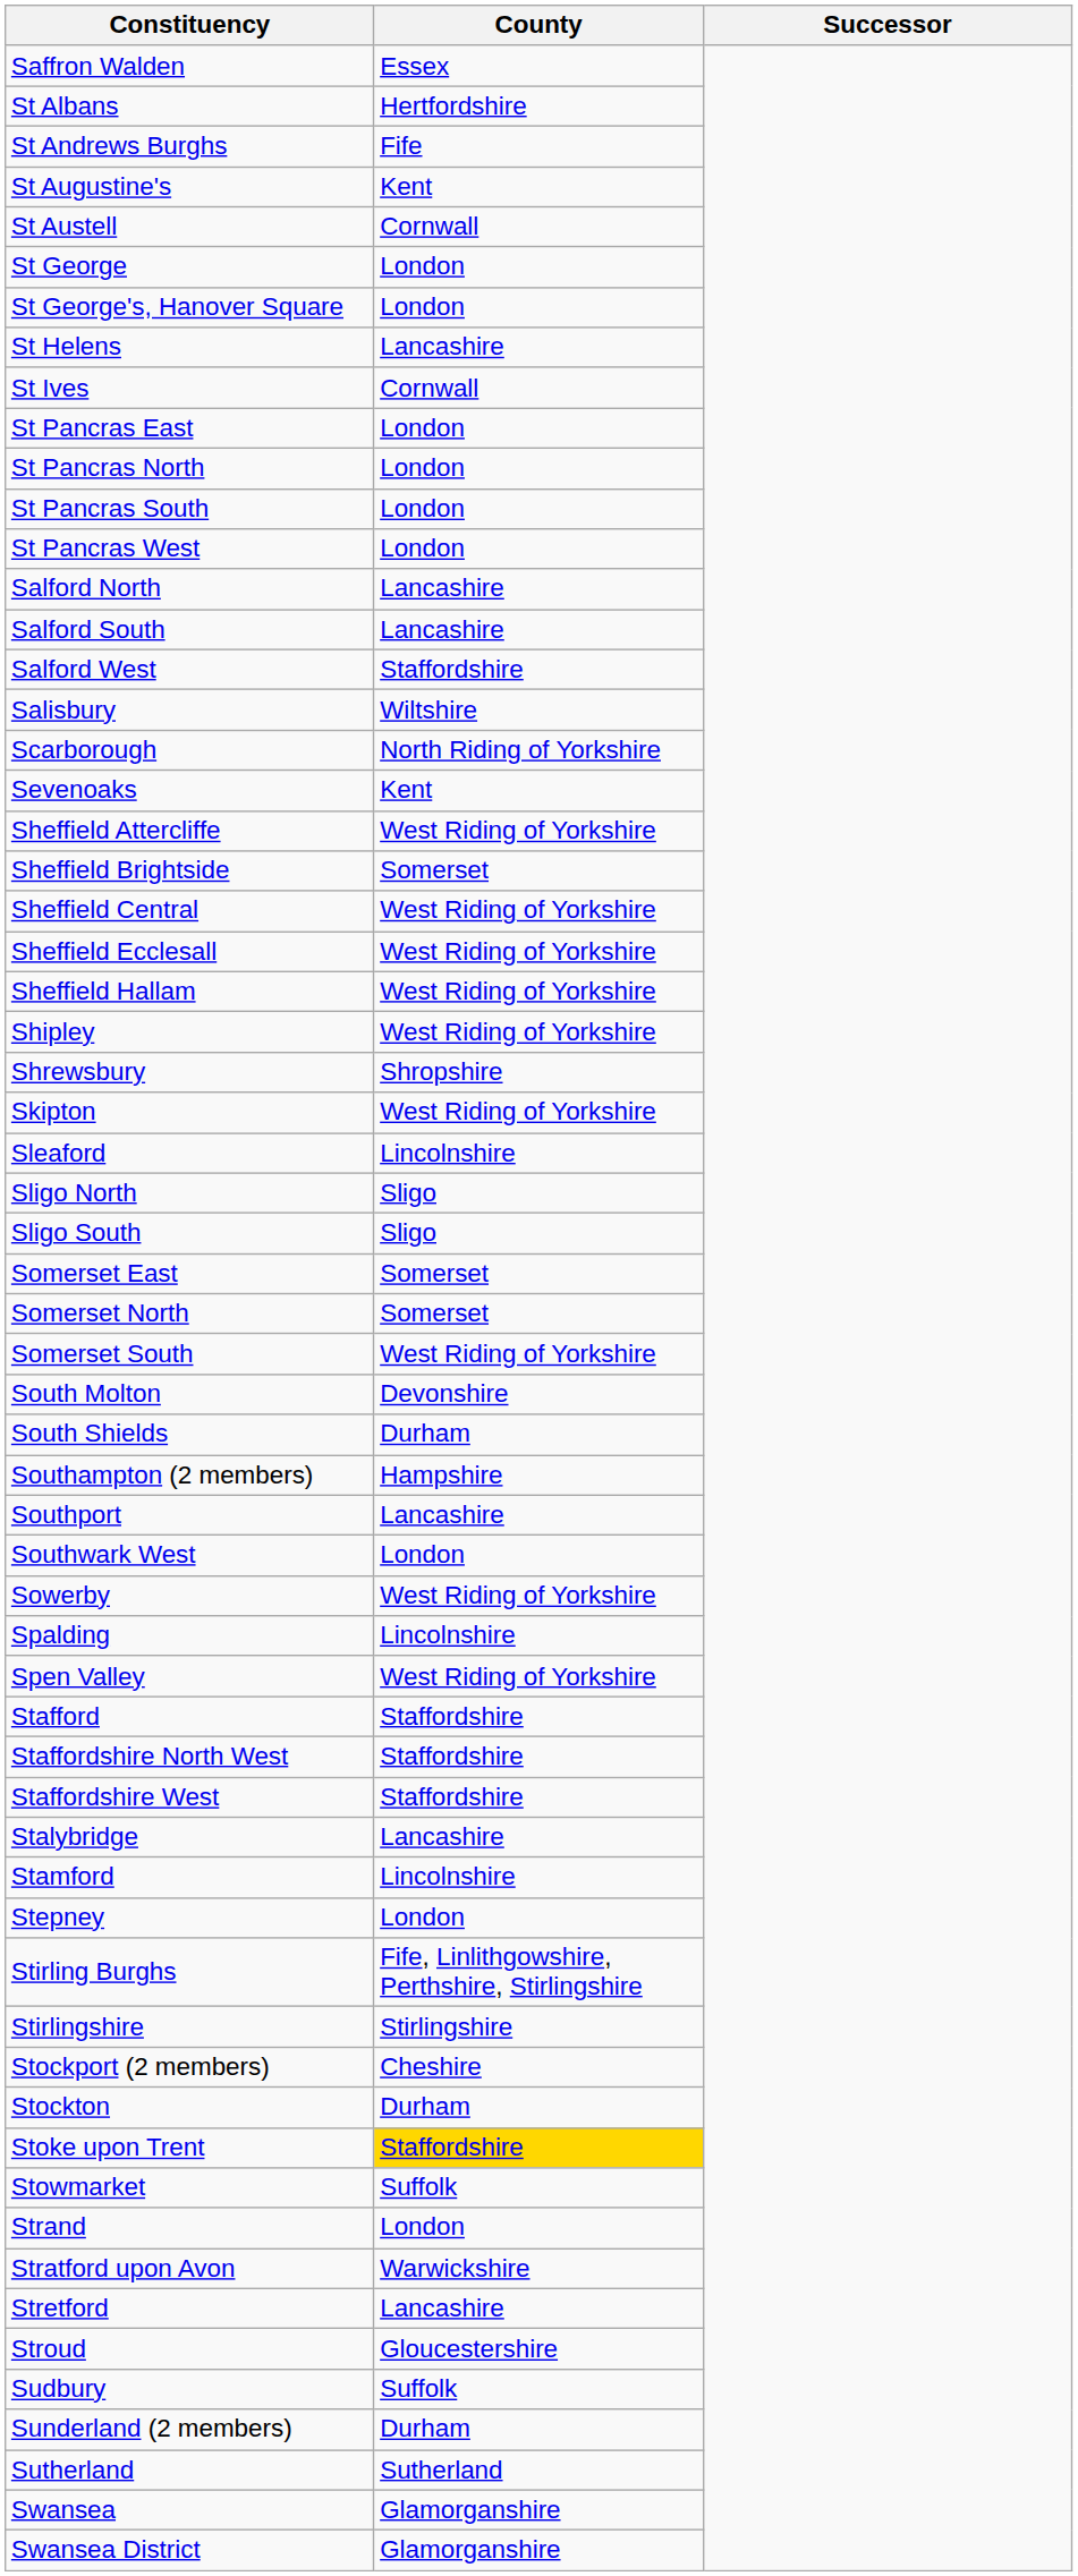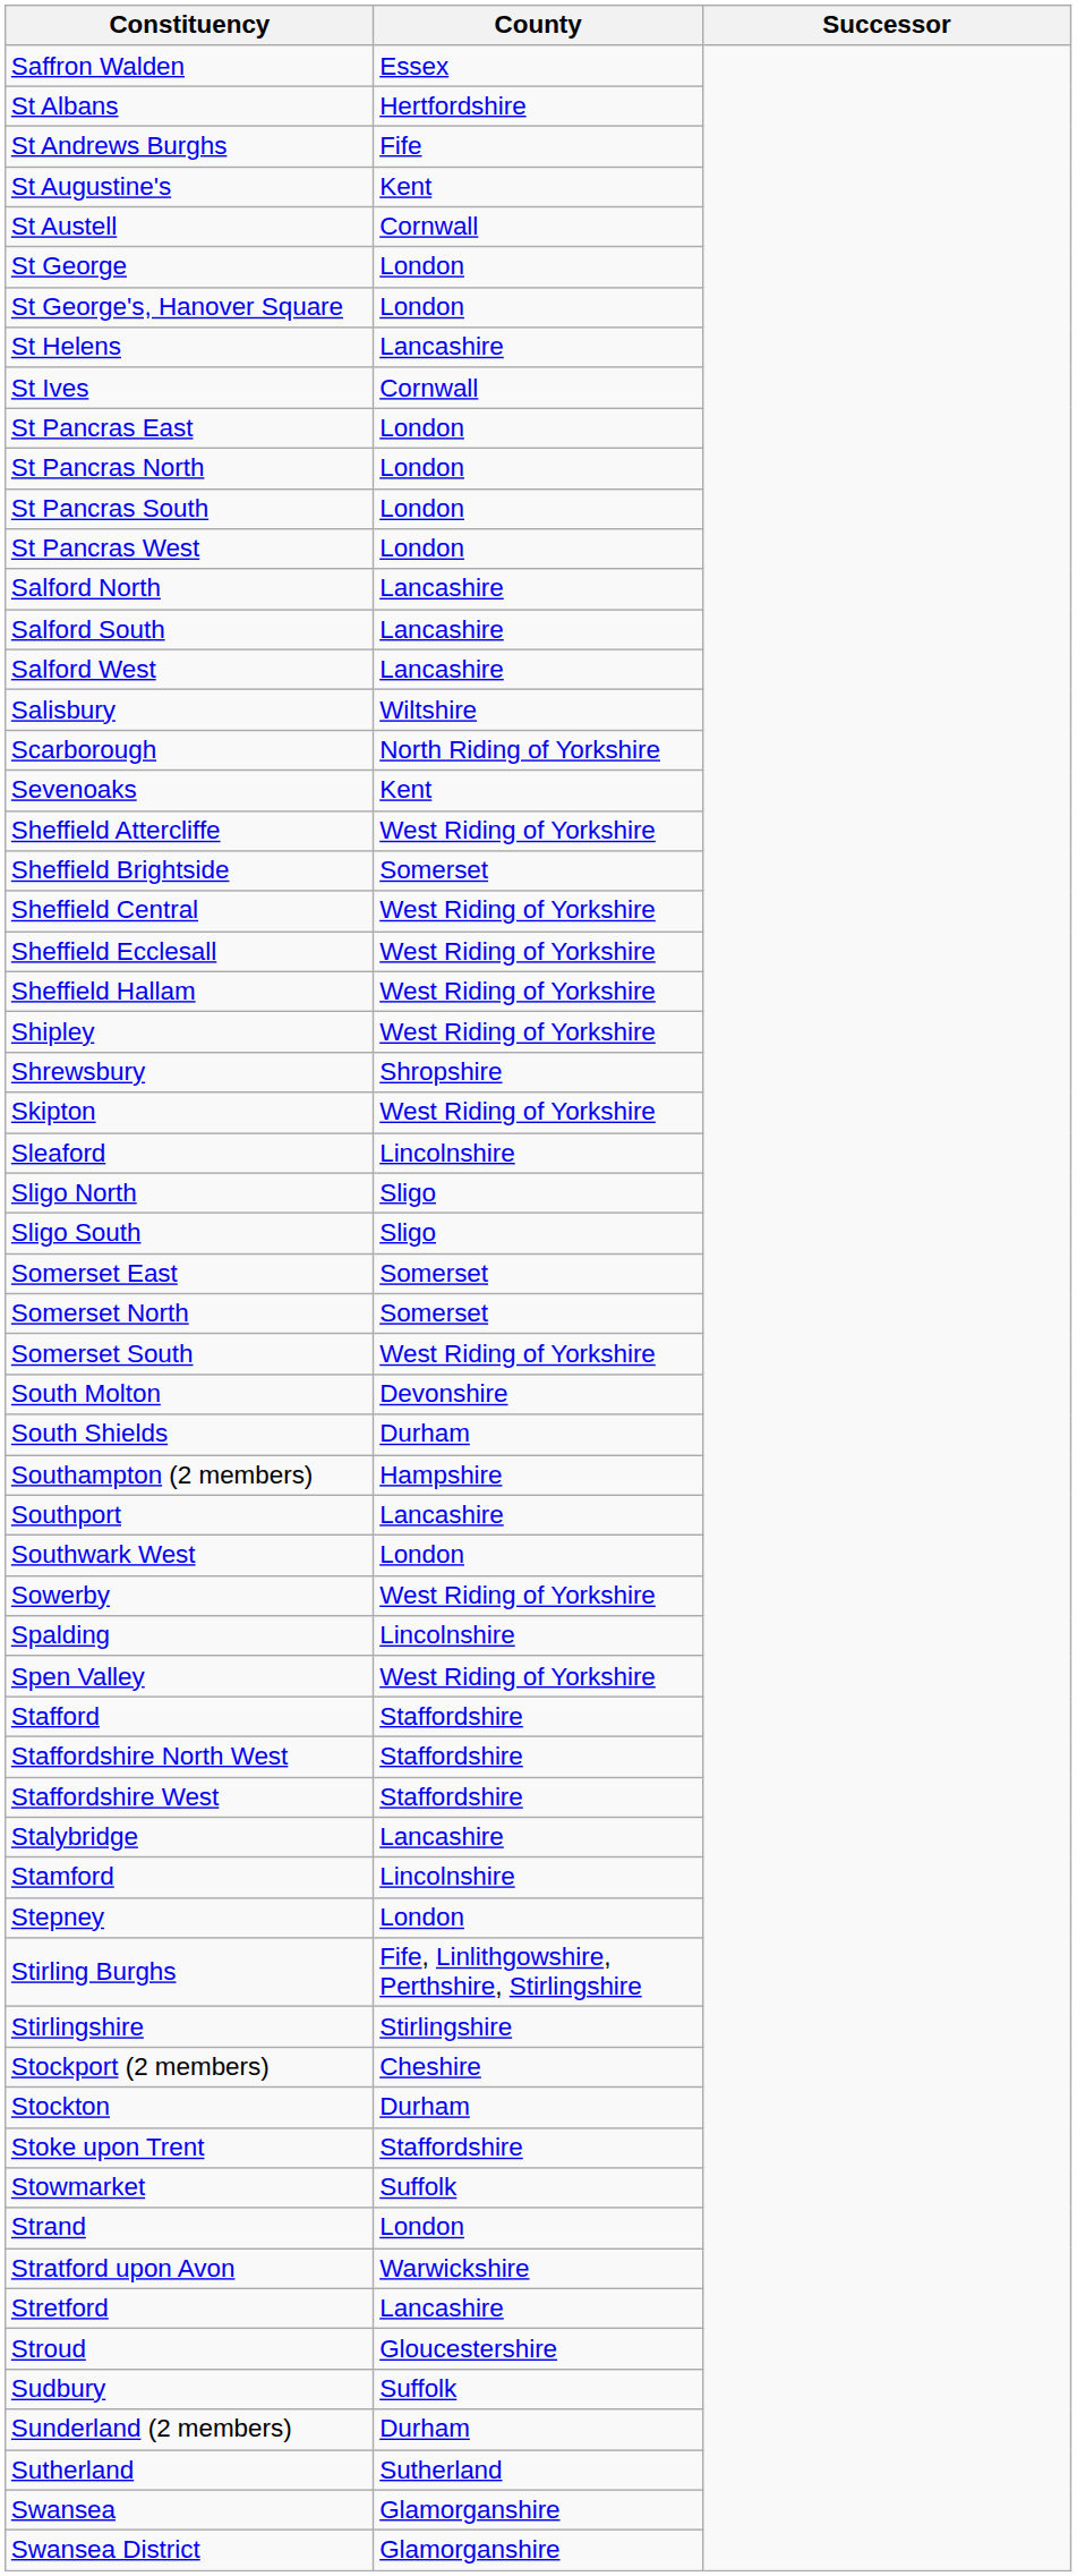 <table class="wikitable">
 <tr>
 <th width="225px">Constituency</th>
 <th width="200px">County</th>
 <th width="225px">Successor</th>
 </tr>
 <tr>
 <td><a href='#'>Saffron Walden</a></td>
 <td><a href='#'>Essex</a></td>
 </tr>
 <tr>
 <td><a href='#'>St Albans</a></td>
 <td><a href='#'>Hertfordshire</a></td>
 </tr>
 <tr>
 <td><a href='#'>St Andrews Burghs</a></td>
 <td><a href='#'>Fife</a></td>
 </tr>
 <tr>
 <td><a href='#'>St Augustine's</a></td>
 <td><a href='#'>Kent</a></td>
 </tr>
 <tr>
 <td><a href='#'>St Austell</a></td>
 <td><a href='#'>Cornwall</a></td>
 </tr>
 <tr>
 <td><a href='#'>St George</a></td>
 <td><a href='#'>London</a></td>
 </tr>
 <tr>
 <td><a href='#'>St George's, Hanover Square</a></td>
 <td><a href='#'>London</a></td>
 </tr>
 <tr>
 <td><a href='#'>St Helens</a></td>
 <td><a href='#'>Lancashire</a></td>
 </tr>
 <tr>
 <td><a href='#'>St Ives</a></td>
 <td><a href='#'>Cornwall</a></td>
 </tr>
 <tr>
 <td><a href='#'>St Pancras East</a></td>
 <td><a href='#'>London</a></td>
 </tr>
 <tr>
 <td><a href='#'>St Pancras North</a></td>
 <td><a href='#'>London</a></td>
 </tr>
 <tr>
 <td><a href='#'>St Pancras South</a></td>
 <td><a href='#'>London</a></td>
 </tr>
 <tr>
 <td><a href='#'>St Pancras West</a></td>
 <td><a href='#'>London</a></td>
 </tr>
 <tr>
 <td><a href='#'>Salford North</a></td>
 <td><a href='#'>Lancashire</a></td>
 </tr>
 <tr>
 <td><a href='#'>Salford South</a></td>
 <td><a href='#'>Lancashire</a></td>
 </tr>
 <tr>
 <td><a href='#'>Salford West</a></td>
-<td><a href='#'>Staffordshire</a></td>
+<td><a href='#'>Lancashire</a></td>
 </tr>
 <tr>
 <td><a href='#'>Salisbury</a></td>
 <td><a href='#'>Wiltshire</a></td>
 </tr>
 <tr>
 <td><a href='#'>Scarborough</a></td>
 <td><a href='#'>North Riding of Yorkshire</a></td>
 </tr>
 <tr>
 <td><a href='#'>Sevenoaks</a></td>
 <td><a href='#'>Kent</a></td>
 </tr>
 <tr>
 <td><a href='#'>Sheffield Attercliffe</a></td>
 <td><a href='#'>West Riding of Yorkshire</a></td>
 </tr>
 <tr>
 <td><a href='#'>Sheffield Brightside</a></td>
 <td><a href='#'>Somerset</a></td>
 </tr>
 <tr>
 <td><a href='#'>Sheffield Central</a></td>
 <td><a href='#'>West Riding of Yorkshire</a></td>
 </tr>
 <tr>
 <td><a href='#'>Sheffield Ecclesall</a></td>
 <td><a href='#'>West Riding of Yorkshire</a></td>
 </tr>
 <tr>
 <td><a href='#'>Sheffield Hallam</a></td>
 <td><a href='#'>West Riding of Yorkshire</a></td>
 </tr>
 <tr>
 <td><a href='#'>Shipley</a></td>
 <td><a href='#'>West Riding of Yorkshire</a></td>
 </tr>
 <tr>
 <td><a href='#'>Shrewsbury</a></td>
 <td><a href='#'>Shropshire</a></td>
 </tr>
 <tr>
 <td><a href='#'>Skipton</a></td>
 <td><a href='#'>West Riding of Yorkshire</a></td>
 </tr>
 <tr>
 <td><a href='#'>Sleaford</a></td>
 <td><a href='#'>Lincolnshire</a></td>
 </tr>
 <tr>
 <td><a href='#'>Sligo North</a></td>
 <td><a href='#'>Sligo</a></td>
 </tr>
 <tr>
 <td><a href='#'>Sligo South</a></td>
 <td><a href='#'>Sligo</a></td>
 </tr>
 <tr>
 <td><a href='#'>Somerset East</a></td>
 <td><a href='#'>Somerset</a></td>
 </tr>
 <tr>
 <td><a href='#'>Somerset North</a></td>
 <td><a href='#'>Somerset</a></td>
 </tr>
 <tr>
 <td><a href='#'>Somerset South</a></td>
 <td><a href='#'>West Riding of Yorkshire</a></td>
 </tr>
 <tr>
 <td><a href='#'>South Molton</a></td>
 <td><a href='#'>Devonshire</a></td>
 </tr>
 <tr>
 <td><a href='#'>South Shields</a></td>
 <td><a href='#'>Durham</a></td>
 </tr>
 <tr>
 <td><a href='#'>Southampton</a> (2 members)</td>
 <td><a href='#'>Hampshire</a></td>
 </tr>
 <tr>
 <td><a href='#'>Southport</a></td>
 <td><a href='#'>Lancashire</a></td>
 </tr>
 <tr>
 <td><a href='#'>Southwark West</a></td>
 <td><a href='#'>London</a></td>
 </tr>
 <tr>
 <td><a href='#'>Sowerby</a></td>
 <td><a href='#'>West Riding of Yorkshire</a></td>
 </tr>
 <tr>
 <td><a href='#'>Spalding</a></td>
 <td><a href='#'>Lincolnshire</a></td>
 </tr>
 <tr>
 <td><a href='#'>Spen Valley</a></td>
 <td><a href='#'>West Riding of Yorkshire</a></td>
 </tr>
 <tr>
 <td><a href='#'>Stafford</a></td>
 <td><a href='#'>Staffordshire</a></td>
 </tr>
 <tr>
 <td><a href='#'>Staffordshire North West</a></td>
 <td><a href='#'>Staffordshire</a></td>
 </tr>
 <tr>
 <td><a href='#'>Staffordshire West</a></td>
 <td><a href='#'>Staffordshire</a></td>
 </tr>
 <tr>
 <td><a href='#'>Stalybridge</a></td>
 <td><a href='#'>Lancashire</a></td>
 </tr>
 <tr>
 <td><a href='#'>Stamford</a></td>
 <td><a href='#'>Lincolnshire</a></td>
 </tr>
 <tr>
 <td><a href='#'>Stepney</a></td>
 <td><a href='#'>London</a></td>
 </tr>
 <tr>
 <td><a href='#'>Stirling Burghs</a></td>
 <td><a href='#'>Fife</a>, <a href='#'>Linlithgowshire</a>, <a href='#'>Perthshire</a>, <a href='#'>Stirlingshire</a></td>
 </tr>
 <tr>
 <td><a href='#'>Stirlingshire</a></td>
 <td><a href='#'>Stirlingshire</a></td>
 </tr>
 <tr>
 <td><a href='#'>Stockport</a> (2 members)</td>
 <td><a href='#'>Cheshire</a></td>
 </tr>
 <tr>
 <td><a href='#'>Stockton</a></td>
 <td><a href='#'>Durham</a></td>
 </tr>
 <tr>
 <td><a href='#'>Stoke upon Trent</a></td>
-<td style="background: gold;"><a href='#'>Staffordshire</a></td>
+<td><a href='#'>Staffordshire</a></td>
 </tr>
 <tr>
 <td><a href='#'>Stowmarket</a></td>
 <td><a href='#'>Suffolk</a></td>
 </tr>
 <tr>
 <td><a href='#'>Strand</a></td>
 <td><a href='#'>London</a></td>
 </tr>
 <tr>
 <td><a href='#'>Stratford upon Avon</a></td>
 <td><a href='#'>Warwickshire</a></td>
 </tr>
 <tr>
 <td><a href='#'>Stretford</a></td>
 <td><a href='#'>Lancashire</a></td>
 </tr>
 <tr>
 <td><a href='#'>Stroud</a></td>
 <td><a href='#'>Gloucestershire</a></td>
 </tr>
 <tr>
 <td><a href='#'>Sudbury</a></td>
 <td><a href='#'>Suffolk</a></td>
 </tr>
 <tr>
 <td><a href='#'>Sunderland</a> (2 members)</td>
 <td><a href='#'>Durham</a></td>
 </tr>
 <tr>
 <td><a href='#'>Sutherland</a></td>
 <td><a href='#'>Sutherland</a></td>
 </tr>
 <tr>
 <td><a href='#'>Swansea</a></td>
 <td><a href='#'>Glamorganshire</a></td>
 </tr>
 <tr>
 <td><a href='#'>Swansea District</a></td>
 <td><a href='#'>Glamorganshire</a></td>
 </tr>
 </table>
